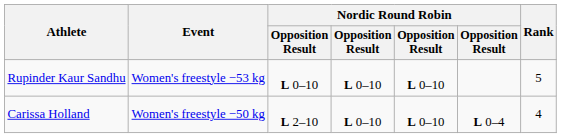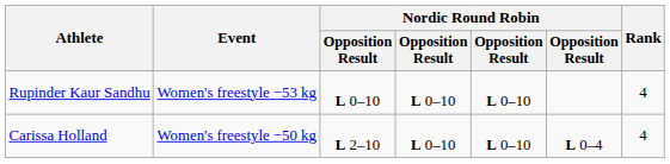 <table class=wikitable style=font-size:90%;text-align:center>
 <tr>
 <th rowspan=2>Athlete</th>
 <th rowspan=2>Event</th>
 <th colspan=4>Nordic Round Robin</th>
 <th rowspan=2>Rank</th>
 </tr>
 <tr style=font-size:95%>
 <th>Opposition<br>Result</th>
 <th>Opposition<br>Result</th>
 <th>Opposition<br>Result</th>
 <th>Opposition<br>Result</th>
 </tr>
 <tr>
 <td align=left><a href='#'>Rupinder Kaur Sandhu</a></td>
 <td align=left><a href='#'>Women's freestyle −53 kg</a></td>
 <td><br><strong>L</strong> 0–10</td>
 <td><br><strong>L</strong> 0–10</td>
 <td><br><strong>L</strong> 0–10</td>
 <td></td>
-<td>5</td>
+<td>4</td>
 </tr>
 <tr>
 <td align=left><a href='#'>Carissa Holland</a></td>
 <td align=left><a href='#'>Women's freestyle −50 kg</a></td>
 <td><br><strong>L</strong> 2–10</td>
 <td><br><strong>L</strong> 0–10</td>
 <td><br><strong>L</strong> 0–10</td>
 <td><br><strong>L</strong> 0–4</td>
 <td>4</td>
 </tr>
 </table>
